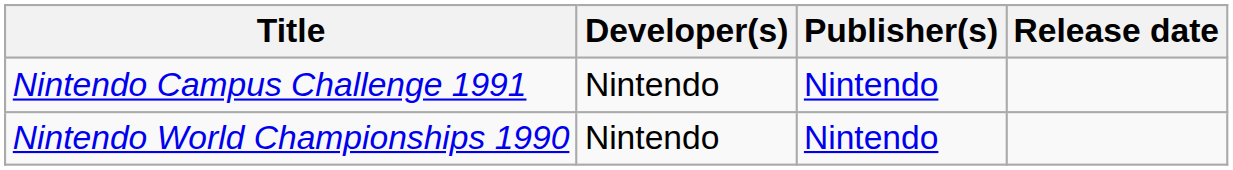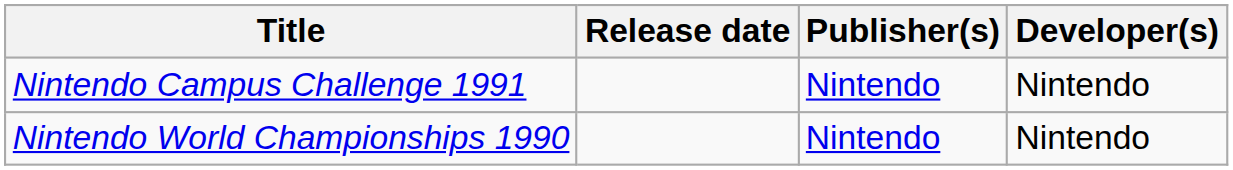 <table class="wikitable plainrowheaders sortable" id="softwarelistchampionship">
 <tr>
 <th>Title</th>
+<th>Release date</th>
+<th>Publisher(s)</th>
 <th>Developer(s)</th>
-<th>Publisher(s)</th>
-<th>Release date</th>
 </tr>
 <tr>
 <td><em><a href='#'>Nintendo Campus Challenge 1991</a></em></td>
+<td></td>
+<td><a href='#'>Nintendo</a></td>
 <td>Nintendo</td>
-<td><a href='#'>Nintendo</a></td>
-<td></td>
 </tr>
 <tr>
 <td><em><a href='#'>Nintendo World Championships 1990</a></em></td>
+<td></td>
+<td><a href='#'>Nintendo</a></td>
 <td>Nintendo</td>
-<td><a href='#'>Nintendo</a></td>
-<td></td>
 </tr>
 </table>
